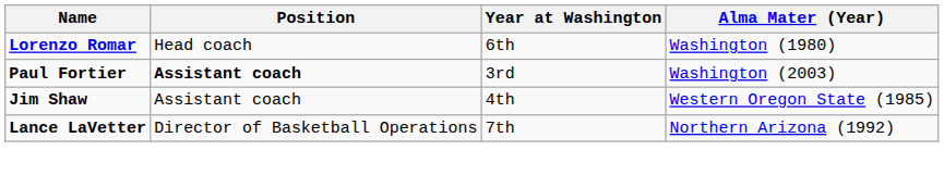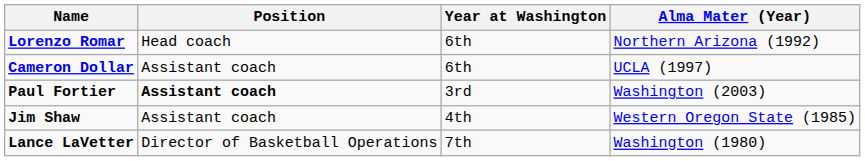 <table class="wikitable" style="white-space:nowrap; font-size:90%;">
 <tr>
 <th>Name</th>
 <th>Position</th>
 <th>Year at Washington</th>
 <th><a href='#'>Alma Mater</a> (Year)</th>
 </tr>
 <tr>
 <td><strong><a href='#'>Lorenzo Romar</a></strong></td>
 <td>Head coach</td>
 <td>6th</td>
-<td><a href='#'>Washington</a> (1980)</td>
+<td><a href='#'>Northern Arizona</a> (1992)</td>
+</tr>
+<tr>
+<td><strong><a href='#'>Cameron Dollar</a></strong></td>
+<td>Assistant coach</td>
+<td>6th</td>
+<td><a href='#'>UCLA</a> (1997)</td>
 </tr>
 <tr>
 <td><strong>Paul Fortier</strong></td>
 <td><strong>Assistant coach</strong></td>
 <td>3rd</td>
 <td><a href='#'>Washington</a> (2003)</td>
 </tr>
 <tr>
 <td><strong>Jim Shaw</strong></td>
 <td>Assistant coach</td>
 <td>4th</td>
 <td><a href='#'>Western Oregon State</a> (1985)</td>
 </tr>
 <tr>
 <td><strong>Lance LaVetter</strong></td>
 <td>Director of Basketball Operations</td>
 <td>7th</td>
-<td><a href='#'>Northern Arizona</a> (1992)</td>
+<td><a href='#'>Washington</a> (1980)</td>
 </tr>
 </table>
